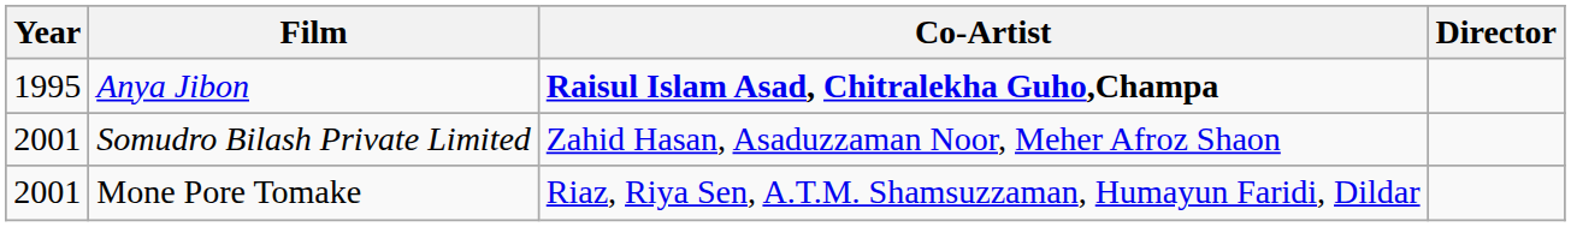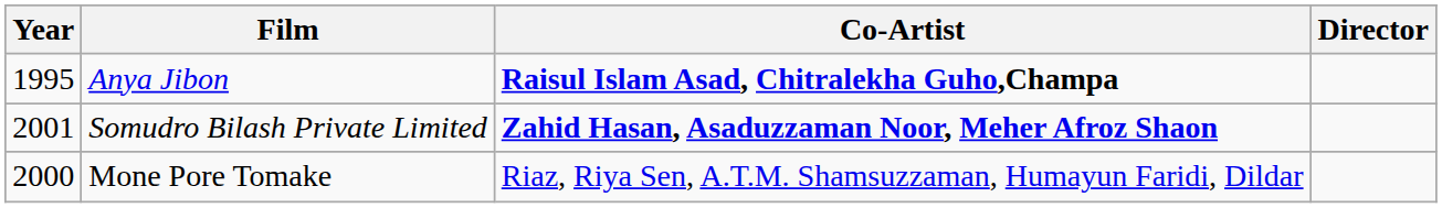 <table class="wikitable">
 <tr>
 <th>Year</th>
 <th>Film</th>
 <th>Co-Artist</th>
 <th>Director</th>
 </tr>
 <tr>
 <td>1995</td>
 <td><em><a href='#'>Anya Jibon</a></em></td>
 <td><strong><a href='#'>Raisul Islam Asad</a>, <a href='#'>Chitralekha Guho</a>,Champa</strong></td>
 <td></td>
 </tr>
 <tr>
 <td>2001</td>
 <td><em>Somudro Bilash Private Limited</em></td>
-<td><a href='#'>Zahid Hasan</a>, <a href='#'>Asaduzzaman Noor</a>, <a href='#'>Meher Afroz Shaon</a></td>
+<td><strong><a href='#'>Zahid Hasan</a>, <a href='#'>Asaduzzaman Noor</a>, <a href='#'>Meher Afroz Shaon</a></strong></td>
 <td></td>
 </tr>
 <tr>
-<td>2001</td>
+<td>2000</td>
 <td>Mone Pore Tomake</td>
 <td><a href='#'>Riaz</a>, <a href='#'>Riya Sen</a>, <a href='#'>A.T.M. Shamsuzzaman</a>, <a href='#'>Humayun Faridi</a>, <a href='#'>Dildar</a></td>
 <td></td>
 </tr>
 </table>
